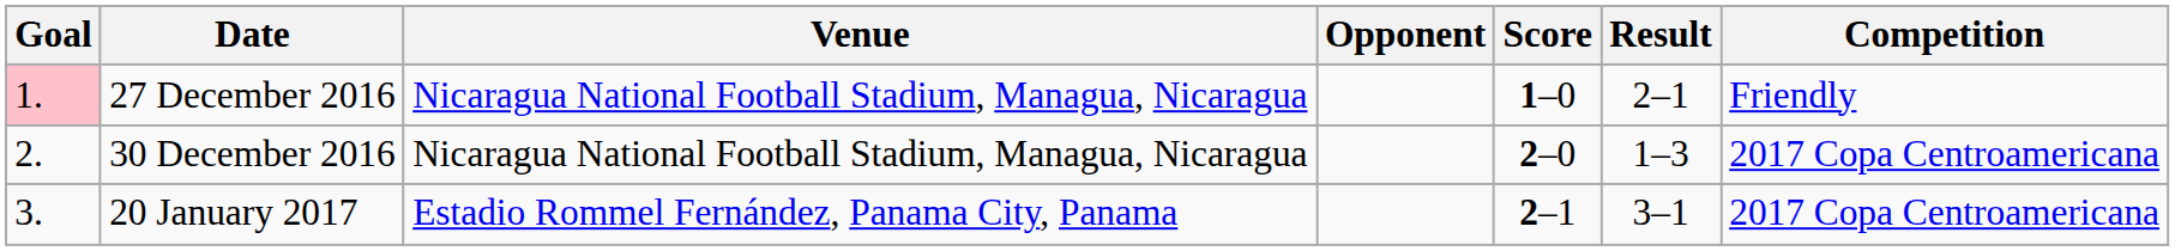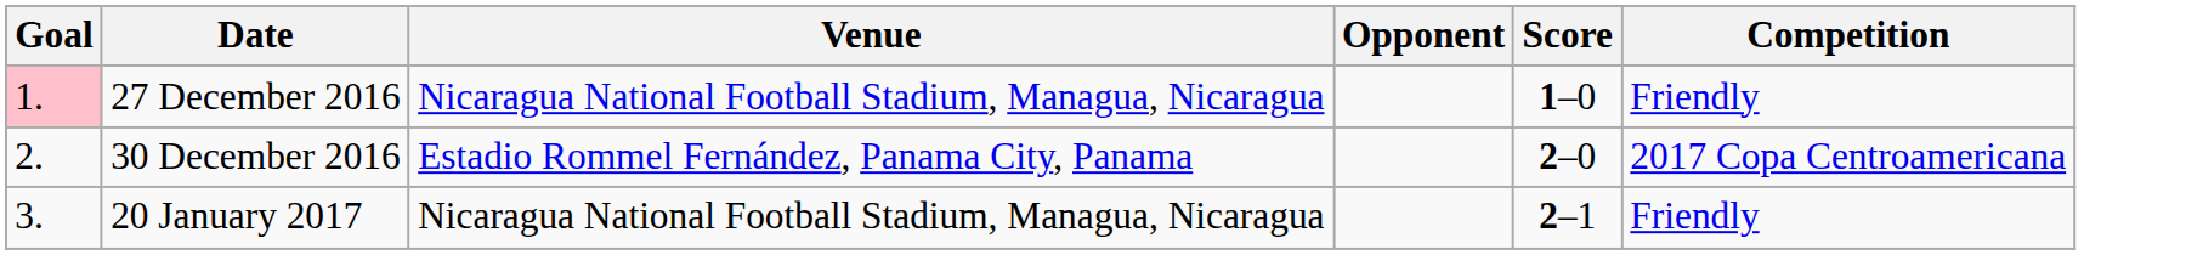 <table class="wikitable plainrowheaders sortable">
 <tr>
 <th>Goal</th>
 <th>Date</th>
 <th>Venue</th>
 <th>Opponent</th>
 <th>Score</th>
-<th>Result</th>
 <th>Competition</th>
 </tr>
 <tr>
 <td style="background: pink;">1.</td>
 <td>27 December 2016</td>
 <td><a href='#'>Nicaragua National Football Stadium</a>, <a href='#'>Managua</a>, <a href='#'>Nicaragua</a></td>
 <td></td>
 <td align=center><strong>1</strong>–0</td>
-<td align=center>2–1</td>
 <td><a href='#'>Friendly</a></td>
 </tr>
 <tr>
 <td>2.</td>
 <td>30 December 2016</td>
-<td>Nicaragua National Football Stadium, Managua, Nicaragua</td>
+<td><a href='#'>Estadio Rommel Fernández</a>, <a href='#'>Panama City</a>, <a href='#'>Panama</a></td>
 <td></td>
 <td align=center><strong>2</strong>–0</td>
-<td align=center>1–3</td>
 <td><a href='#'>2017 Copa Centroamericana</a></td>
 </tr>
 <tr>
 <td>3.</td>
 <td>20 January 2017</td>
-<td><a href='#'>Estadio Rommel Fernández</a>, <a href='#'>Panama City</a>, <a href='#'>Panama</a></td>
+<td>Nicaragua National Football Stadium, Managua, Nicaragua</td>
 <td></td>
 <td align=center><strong>2</strong>–1</td>
-<td align=center>3–1</td>
-<td><a href='#'>2017 Copa Centroamericana</a></td>
+<td><a href='#'>Friendly</a></td>
 </tr>
 </table>
